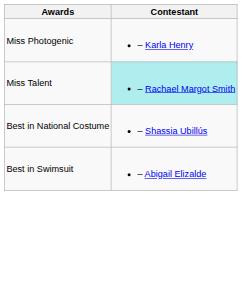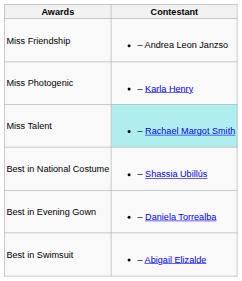 <table class="wikitable sortable" style="font-size:95%;">
 <tr>
 <th>Awards</th>
 <th>Contestant</th>
+</tr>
+<tr>
+<td>Miss Friendship</td>
+<td><br><ul><li> – Andrea Leon Janzso</li></ul></td>
 </tr>
 <tr>
 <td>Miss Photogenic</td>
 <td><br><ul><li> – <a href='#'>Karla Henry</a></li></ul></td>
 </tr>
 <tr>
 <td>Miss Talent</td>
 <td style="background: paleturquoise;"><br><ul><li> – <a href='#'>Rachael Margot Smith</a></li></ul></td>
 </tr>
 <tr>
 <td>Best in National Costume</td>
 <td><br><ul><li> – <a href='#'>Shassia Ubillús</a></li></ul></td>
 </tr>
 <tr>
+<td>Best in Evening Gown</td>
+<td><br><ul><li> – <a href='#'>Daniela Torrealba</a></li></ul></td>
+</tr>
+<tr>
 <td>Best in Swimsuit</td>
 <td><br><ul><li> – <a href='#'>Abigail Elizalde</a></li></ul></td>
 </tr>
 </table>
